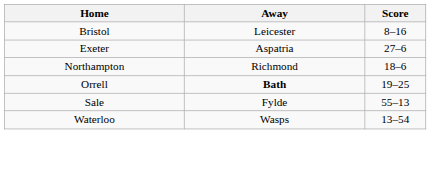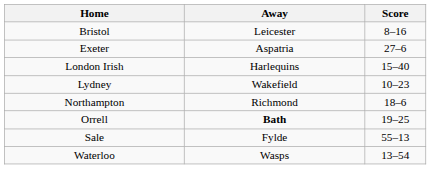 <table class="wikitable" style="text-align: center">
 <tr>
 <th width=250>Home</th>
 <th width=250>Away</th>
 <th width=80>Score</th>
 </tr>
 <tr>
 <td>Bristol</td>
 <td>Leicester</td>
 <td>8–16</td>
 </tr>
 <tr>
 <td>Exeter</td>
 <td>Aspatria</td>
 <td>27–6</td>
+</tr>
+<tr>
+<td>London Irish</td>
+<td>Harlequins</td>
+<td>15–40</td>
+</tr>
+<tr>
+<td>Lydney</td>
+<td>Wakefield</td>
+<td>10–23</td>
 </tr>
 <tr>
 <td>Northampton</td>
 <td>Richmond</td>
 <td>18–6</td>
 </tr>
 <tr>
 <td>Orrell</td>
 <td><strong>Bath</strong></td>
 <td>19–25</td>
 </tr>
 <tr>
 <td>Sale</td>
 <td>Fylde</td>
 <td>55–13</td>
 </tr>
 <tr>
 <td>Waterloo</td>
 <td>Wasps</td>
 <td>13–54</td>
 </tr>
 </table>
